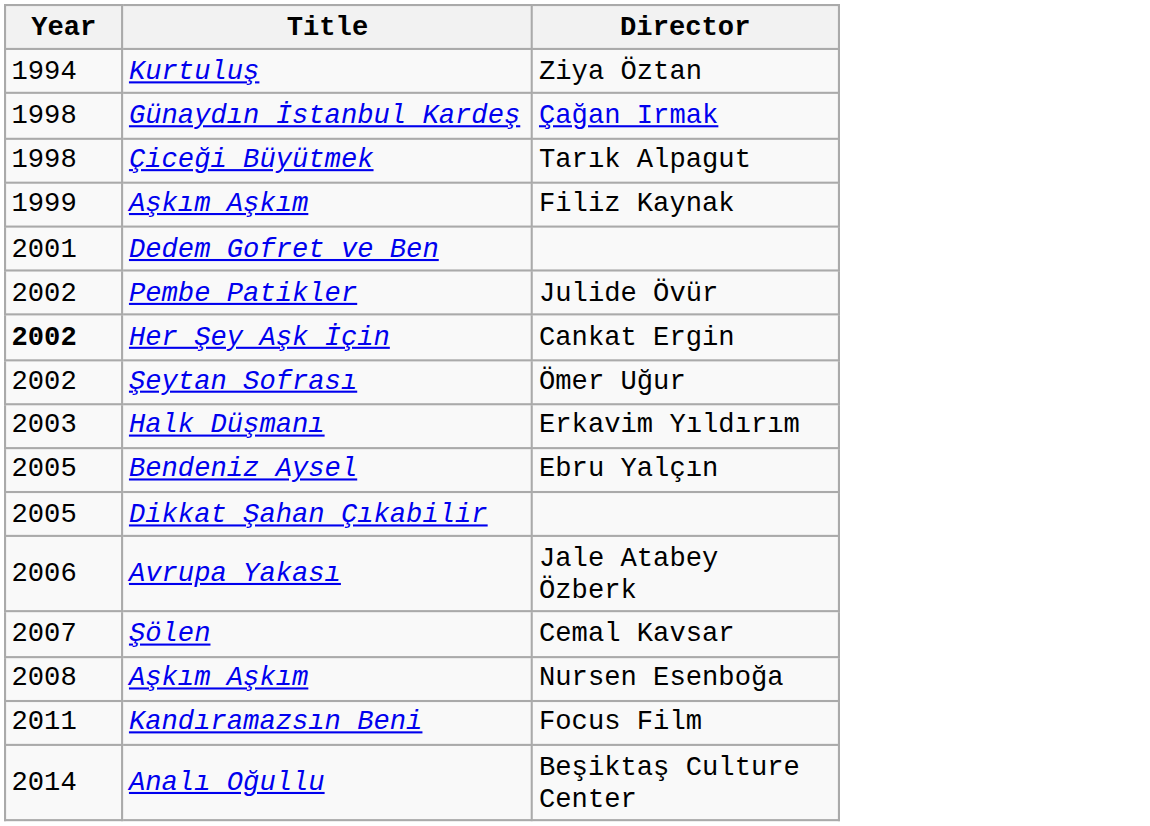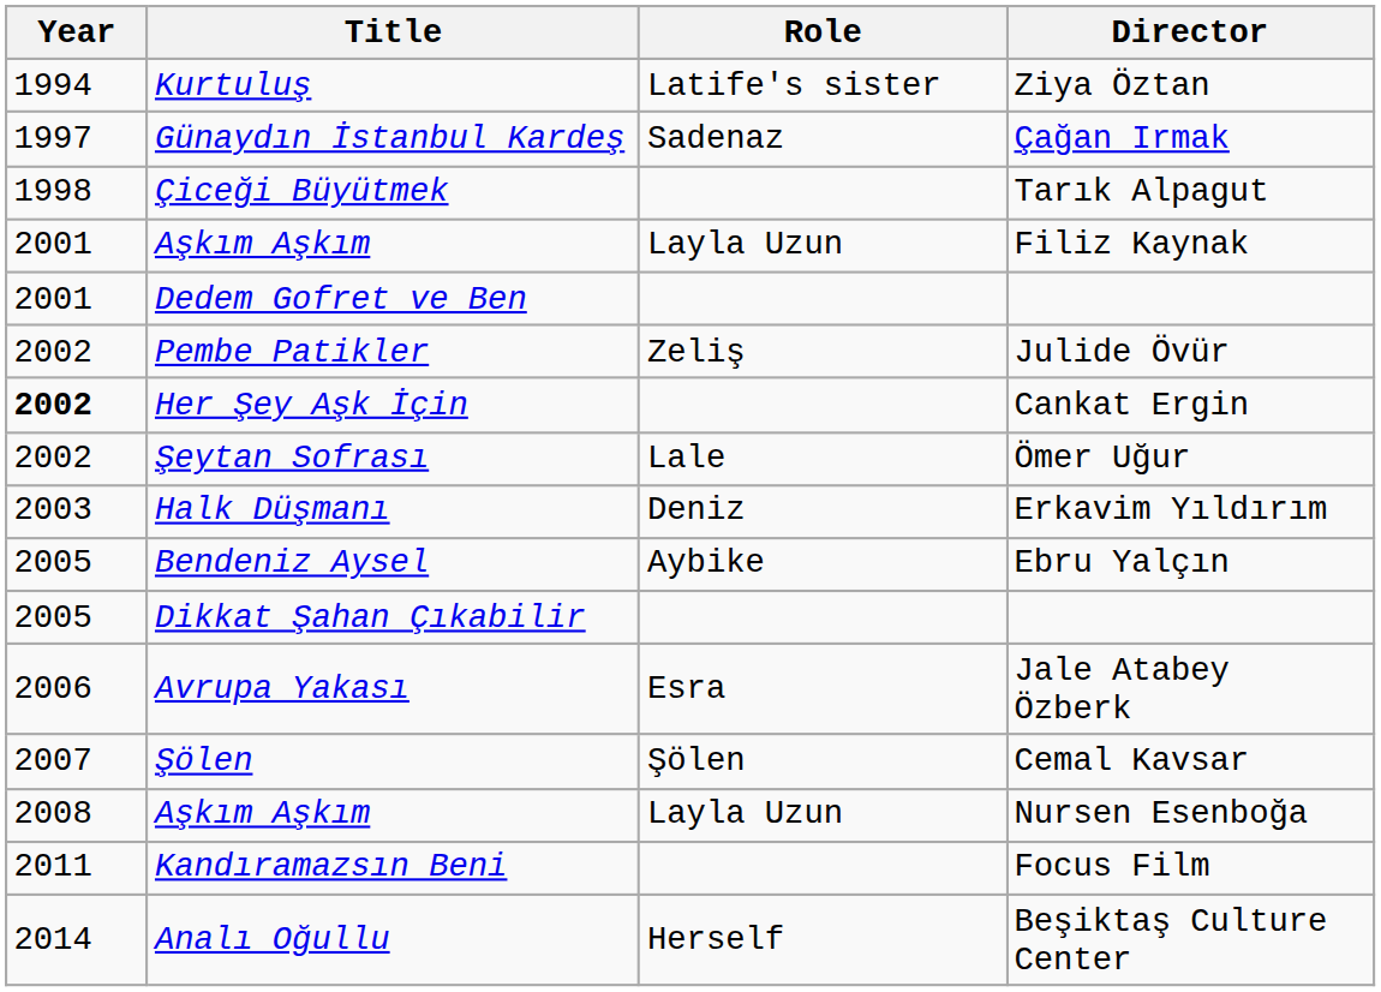 <table class="wikitable">
 <tr>
 <th width="50">Year</th>
 <th width="190">Title</th>
+<th width="140">Role</th>
 <th width="140">Director</th>
 </tr>
 <tr>
 <td>1994</td>
 <td><em><a href='#'>Kurtuluş</a></em></td>
+<td>Latife's sister</td>
 <td>Ziya Öztan</td>
 </tr>
 <tr>
-<td>1998</td>
+<td>1997</td>
 <td><em><a href='#'>Günaydın İstanbul Kardeş</a></em></td>
+<td>Sadenaz</td>
 <td><a href='#'>Çağan Irmak</a></td>
 </tr>
 <tr>
 <td>1998</td>
 <td><em><a href='#'>Çiceği Büyütmek</a></em></td>
+<td></td>
 <td>Tarık Alpagut</td>
 </tr>
 <tr>
-<td>1999</td>
+<td>2001</td>
 <td><em><a href='#'>Aşkım Aşkım</a></em></td>
+<td>Layla Uzun</td>
 <td>Filiz Kaynak</td>
 </tr>
 <tr>
 <td>2001</td>
 <td><em><a href='#'>Dedem Gofret ve Ben</a></em></td>
 <td></td>
+<td></td>
 </tr>
 <tr>
 <td>2002</td>
 <td><em><a href='#'>Pembe Patikler</a></em></td>
+<td>Zeliş</td>
 <td>Julide Övür</td>
 </tr>
 <tr>
 <td><strong>2002</strong></td>
 <td><em><a href='#'>Her Şey Aşk İçin</a></em></td>
+<td></td>
 <td>Cankat Ergin</td>
 </tr>
 <tr>
 <td>2002</td>
 <td><em><a href='#'>Şeytan Sofrası</a></em></td>
+<td>Lale</td>
 <td>Ömer Uğur</td>
 </tr>
 <tr>
 <td>2003</td>
 <td><em><a href='#'>Halk Düşmanı</a></em></td>
+<td>Deniz</td>
 <td>Erkavim Yıldırım</td>
 </tr>
 <tr>
 <td>2005</td>
 <td><em><a href='#'>Bendeniz Aysel</a></em></td>
+<td>Aybike</td>
 <td>Ebru Yalçın</td>
 </tr>
 <tr>
 <td>2005</td>
 <td><em><a href='#'>Dikkat Şahan Çıkabilir</a></em></td>
 <td></td>
+<td></td>
 </tr>
 <tr>
 <td>2006</td>
 <td><em><a href='#'>Avrupa Yakası</a></em></td>
+<td>Esra</td>
 <td>Jale Atabey Özberk</td>
 </tr>
 <tr>
 <td>2007</td>
 <td><em><a href='#'>Şölen</a></em></td>
+<td>Şölen</td>
 <td>Cemal Kavsar</td>
 </tr>
 <tr>
 <td>2008</td>
 <td><em><a href='#'>Aşkım Aşkım</a></em></td>
+<td>Layla Uzun</td>
 <td>Nursen Esenboğa</td>
 </tr>
 <tr>
 <td>2011</td>
 <td><em><a href='#'>Kandıramazsın Beni</a></em></td>
+<td></td>
 <td>Focus Film</td>
 </tr>
 <tr>
 <td>2014</td>
 <td><em><a href='#'>Analı Oğullu</a></em></td>
+<td>Herself</td>
 <td>Beşiktaş Culture Center</td>
 </tr>
 </table>
